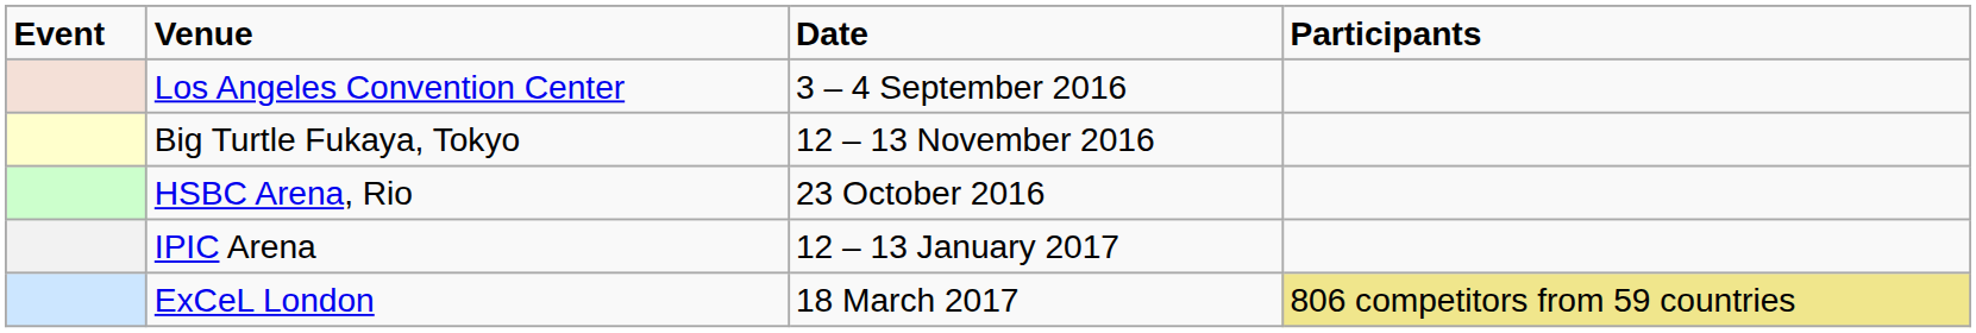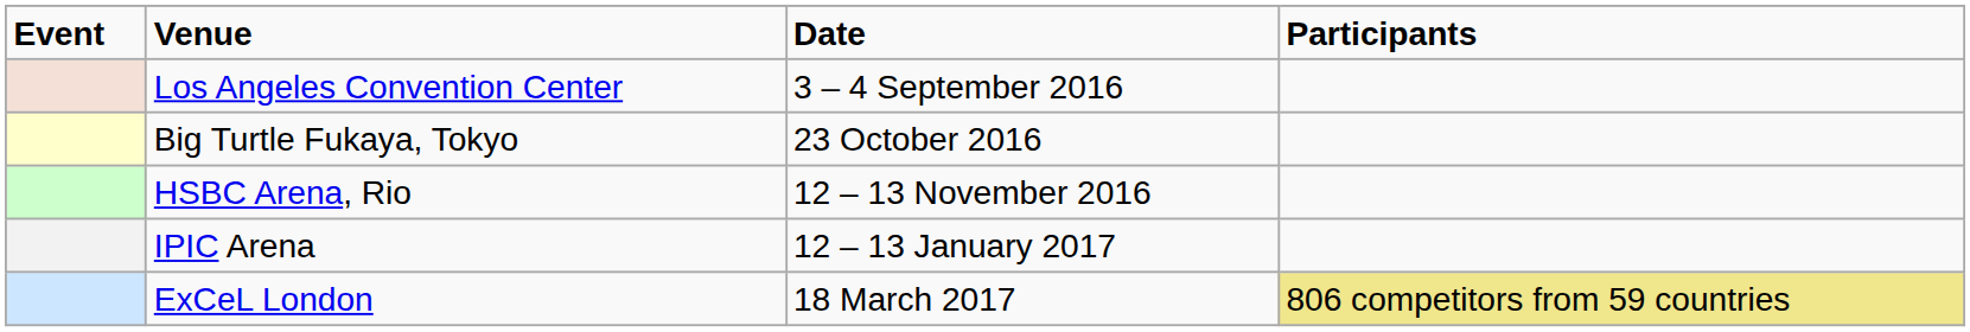 <table class="wikitable" style="text-align: left; font-size: 94%; width: 100%;">
 <tr>
 <td><strong>Event</strong></td>
 <td><strong>Venue</strong></td>
 <td><strong>Date</strong></td>
 <td><strong>Participants</strong></td>
 </tr>
 <tr>
 <th scope="row" align="center" style="background: #f4e0d7;  text-align: left"></th>
 <td><a href='#'>Los Angeles Convention Center</a></td>
 <td>3 – 4 September 2016</td>
 <td></td>
 </tr>
 <tr>
 <th scope="row" align="center" style="background: #ffffcc;  text-align: left"></th>
 <td>Big Turtle Fukaya, Tokyo</td>
-<td>12 – 13 November 2016</td>
+<td>23 October 2016</td>
 <td></td>
 </tr>
 <tr>
 <th scope="row" align="center" style="background: #ccffcc;  text-align: left"></th>
 <td><a href='#'>HSBC Arena</a>, Rio</td>
-<td>23 October 2016</td>
+<td>12 – 13 November 2016</td>
 <td></td>
 </tr>
 <tr>
 <th scope="row" align="center" style="background: #cde6gf;  text-align: left"></th>
 <td><a href='#'>IPIC</a> Arena</td>
 <td>12 – 13 January 2017</td>
 <td></td>
 </tr>
 <tr>
 <th scope="row" align="center" style="background: #cce6ff;  text-align: left"></th>
 <td><a href='#'>ExCeL London</a></td>
 <td>18 March 2017</td>
 <td style="background: khaki;">806 competitors from 59 countries</td>
 </tr>
 </table>
